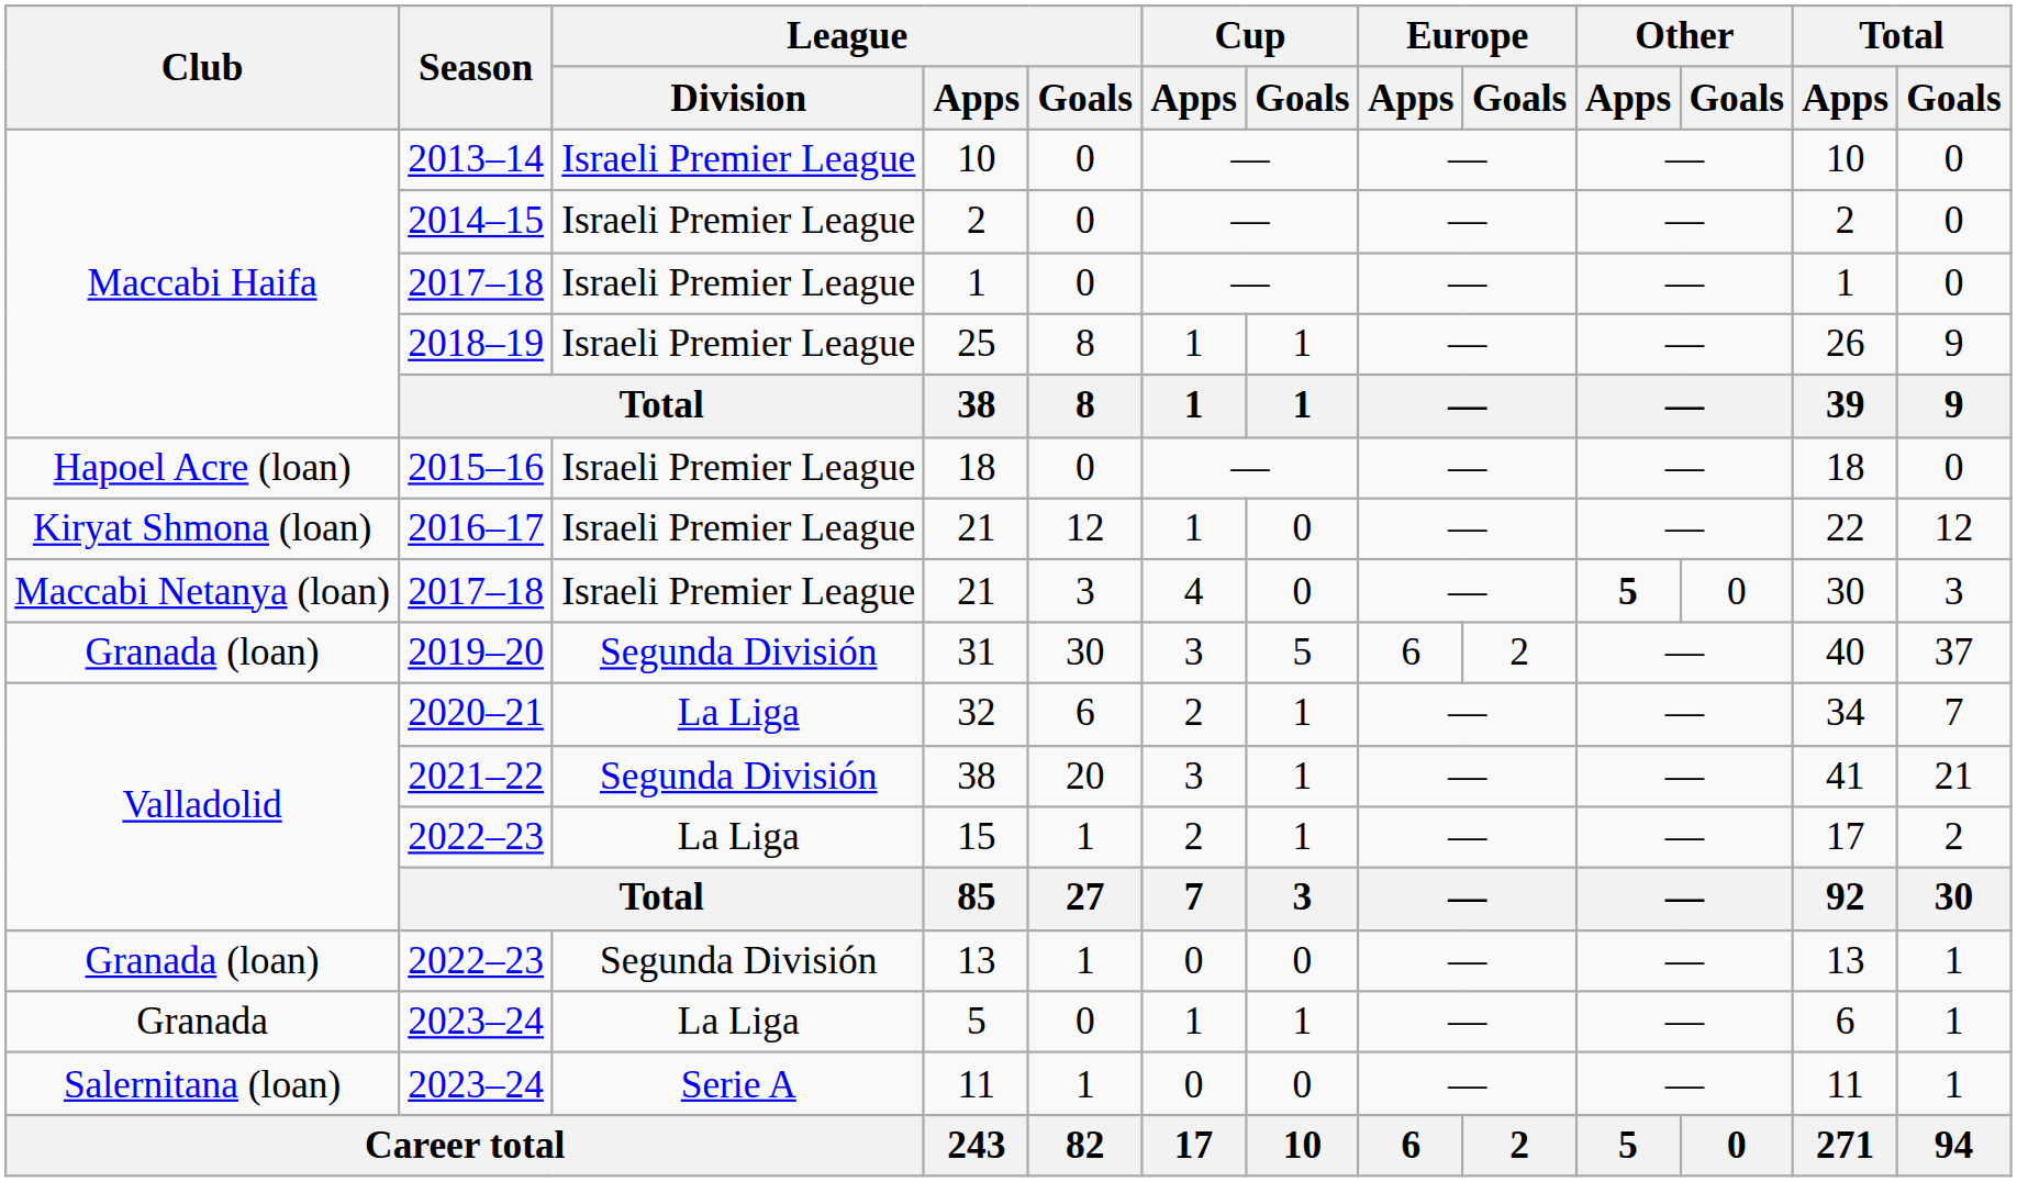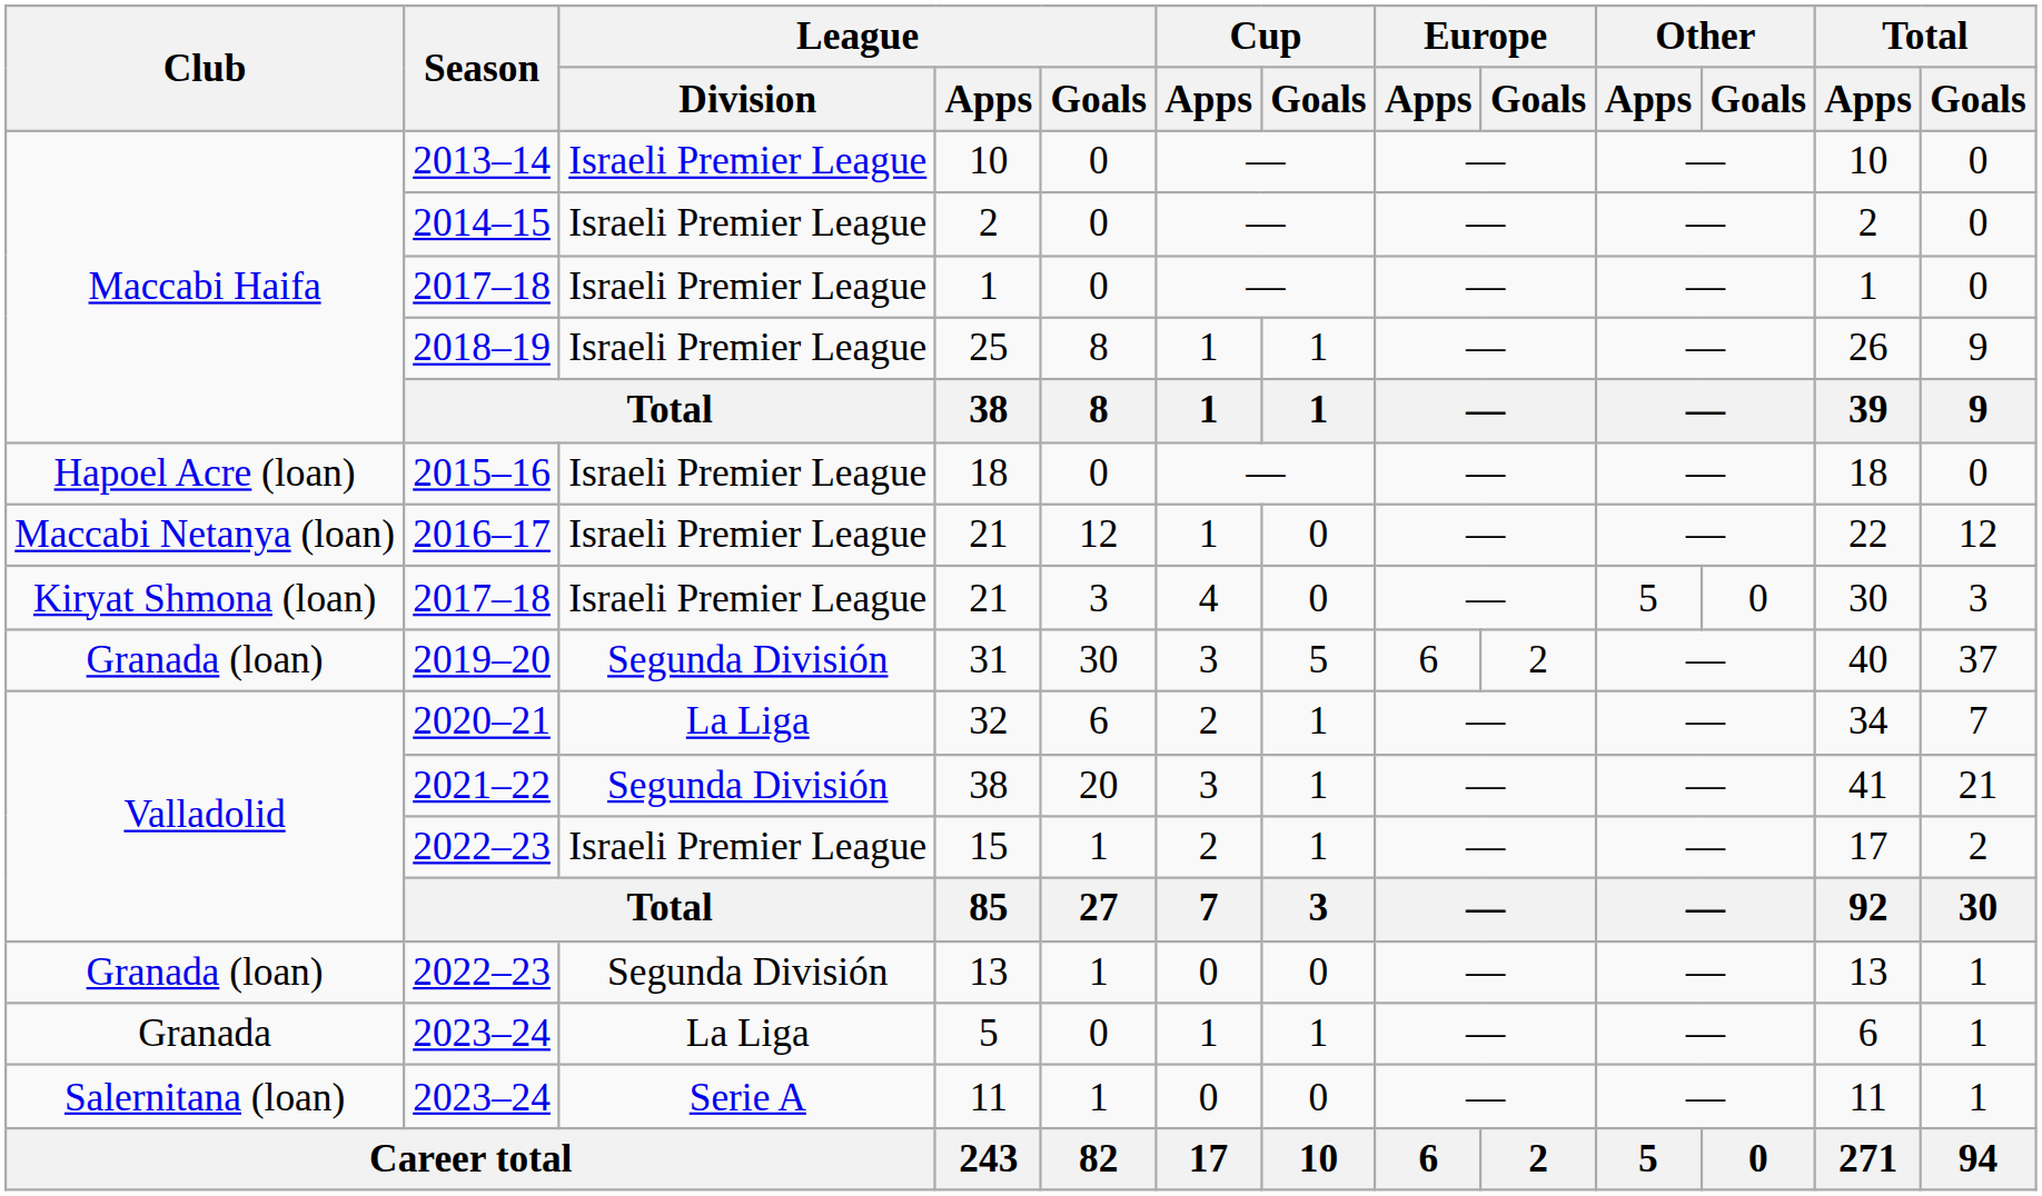 <table class="wikitable" style="text-align:center">
 <tr>
 <th rowspan="2">Club</th>
 <th rowspan="2">Season</th>
 <th colspan="3">League</th>
 <th colspan="2">Cup</th>
 <th colspan="2">Europe</th>
 <th colspan="2">Other</th>
 <th colspan="2">Total</th>
 </tr>
 <tr>
 <th>Division</th>
 <th>Apps</th>
 <th>Goals</th>
 <th>Apps</th>
 <th>Goals</th>
 <th>Apps</th>
 <th>Goals</th>
 <th>Apps</th>
 <th>Goals</th>
 <th>Apps</th>
 <th>Goals</th>
 </tr>
 <tr>
 <td rowspan="5"><a href='#'>Maccabi Haifa</a></td>
 <td><a href='#'>2013–14</a></td>
 <td><a href='#'>Israeli Premier League</a></td>
 <td>10</td>
 <td>0</td>
 <td colspan="2">—</td>
 <td colspan="2">—</td>
 <td colspan="2">—</td>
 <td>10</td>
 <td>0</td>
 </tr>
 <tr>
 <td><a href='#'>2014–15</a></td>
 <td>Israeli Premier League</td>
 <td>2</td>
 <td>0</td>
 <td colspan="2">—</td>
 <td colspan="2">—</td>
 <td colspan="2">—</td>
 <td>2</td>
 <td>0</td>
 </tr>
 <tr>
 <td><a href='#'>2017–18</a></td>
 <td>Israeli Premier League</td>
 <td>1</td>
 <td>0</td>
 <td colspan="2">—</td>
 <td colspan="2">—</td>
 <td colspan="2">—</td>
 <td>1</td>
 <td>0</td>
 </tr>
 <tr>
 <td><a href='#'>2018–19</a></td>
 <td>Israeli Premier League</td>
 <td>25</td>
 <td>8</td>
 <td>1</td>
 <td>1</td>
 <td colspan="2">—</td>
 <td colspan="2">—</td>
 <td>26</td>
 <td>9</td>
 </tr>
 <tr>
 <th colspan="2">Total</th>
 <th>38</th>
 <th>8</th>
 <th>1</th>
 <th>1</th>
 <th colspan="2">—</th>
 <th colspan="2">—</th>
 <th>39</th>
 <th>9</th>
 </tr>
 <tr>
 <td><a href='#'>Hapoel Acre</a> (loan)</td>
 <td><a href='#'>2015–16</a></td>
 <td>Israeli Premier League</td>
 <td>18</td>
 <td>0</td>
 <td colspan="2">—</td>
 <td colspan="2">—</td>
 <td colspan="2">—</td>
 <td>18</td>
 <td>0</td>
 </tr>
 <tr>
-<td><a href='#'>Kiryat Shmona</a> (loan)</td>
+<td><a href='#'>Maccabi Netanya</a> (loan)</td>
 <td><a href='#'>2016–17</a></td>
 <td>Israeli Premier League</td>
 <td>21</td>
 <td>12</td>
 <td>1</td>
 <td>0</td>
 <td colspan="2">—</td>
 <td colspan="2">—</td>
 <td>22</td>
 <td>12</td>
 </tr>
 <tr>
-<td><a href='#'>Maccabi Netanya</a> (loan)</td>
+<td><a href='#'>Kiryat Shmona</a> (loan)</td>
 <td><a href='#'>2017–18</a></td>
 <td>Israeli Premier League</td>
 <td>21</td>
 <td>3</td>
 <td>4</td>
 <td>0</td>
 <td colspan="2">—</td>
-<td><strong>5</strong></td>
+<td>5</td>
 <td>0</td>
 <td>30</td>
 <td>3</td>
 </tr>
 <tr>
 <td><a href='#'>Granada</a> (loan)</td>
 <td><a href='#'>2019–20</a></td>
 <td><a href='#'>Segunda División</a></td>
 <td>31</td>
 <td>30</td>
 <td>3</td>
 <td>5</td>
 <td>6</td>
 <td>2</td>
 <td colspan="2">—</td>
 <td>40</td>
 <td>37</td>
 </tr>
 <tr>
 <td rowspan="4"><a href='#'>Valladolid</a></td>
 <td><a href='#'>2020–21</a></td>
 <td><a href='#'>La Liga</a></td>
 <td>32</td>
 <td>6</td>
 <td>2</td>
 <td>1</td>
 <td colspan="2">—</td>
 <td colspan="2">—</td>
 <td>34</td>
 <td>7</td>
 </tr>
 <tr>
 <td><a href='#'>2021–22</a></td>
 <td><a href='#'>Segunda División</a></td>
 <td>38</td>
 <td>20</td>
 <td>3</td>
 <td>1</td>
 <td colspan="2">—</td>
 <td colspan="2">—</td>
 <td>41</td>
 <td>21</td>
 </tr>
 <tr>
 <td><a href='#'>2022–23</a></td>
-<td>La Liga</td>
+<td>Israeli Premier League</td>
 <td>15</td>
 <td>1</td>
 <td>2</td>
 <td>1</td>
 <td colspan="2">—</td>
 <td colspan="2">—</td>
 <td>17</td>
 <td>2</td>
 </tr>
 <tr>
 <th colspan="2">Total</th>
 <th>85</th>
 <th>27</th>
 <th>7</th>
 <th>3</th>
 <th colspan="2">—</th>
 <th colspan="2">—</th>
 <th>92</th>
 <th>30</th>
 </tr>
 <tr>
 <td><a href='#'>Granada</a> (loan)</td>
 <td><a href='#'>2022–23</a></td>
 <td>Segunda División</td>
 <td>13</td>
 <td>1</td>
 <td>0</td>
 <td>0</td>
 <td colspan="2">—</td>
 <td colspan="2">—</td>
 <td>13</td>
 <td>1</td>
 </tr>
 <tr>
 <td>Granada</td>
 <td><a href='#'>2023–24</a></td>
 <td>La Liga</td>
 <td>5</td>
 <td>0</td>
 <td>1</td>
 <td>1</td>
 <td colspan="2">—</td>
 <td colspan="2">—</td>
 <td>6</td>
 <td>1</td>
 </tr>
 <tr>
 <td><a href='#'>Salernitana</a> (loan)</td>
 <td><a href='#'>2023–24</a></td>
 <td><a href='#'>Serie A</a></td>
 <td>11</td>
 <td>1</td>
 <td>0</td>
 <td>0</td>
 <td colspan="2">—</td>
 <td colspan="2">—</td>
 <td>11</td>
 <td>1</td>
 </tr>
 <tr>
 <th colspan="3">Career total</th>
 <th>243</th>
 <th>82</th>
 <th>17</th>
 <th>10</th>
 <th>6</th>
 <th>2</th>
 <th>5</th>
 <th>0</th>
 <th>271</th>
 <th>94</th>
 </tr>
 </table>
